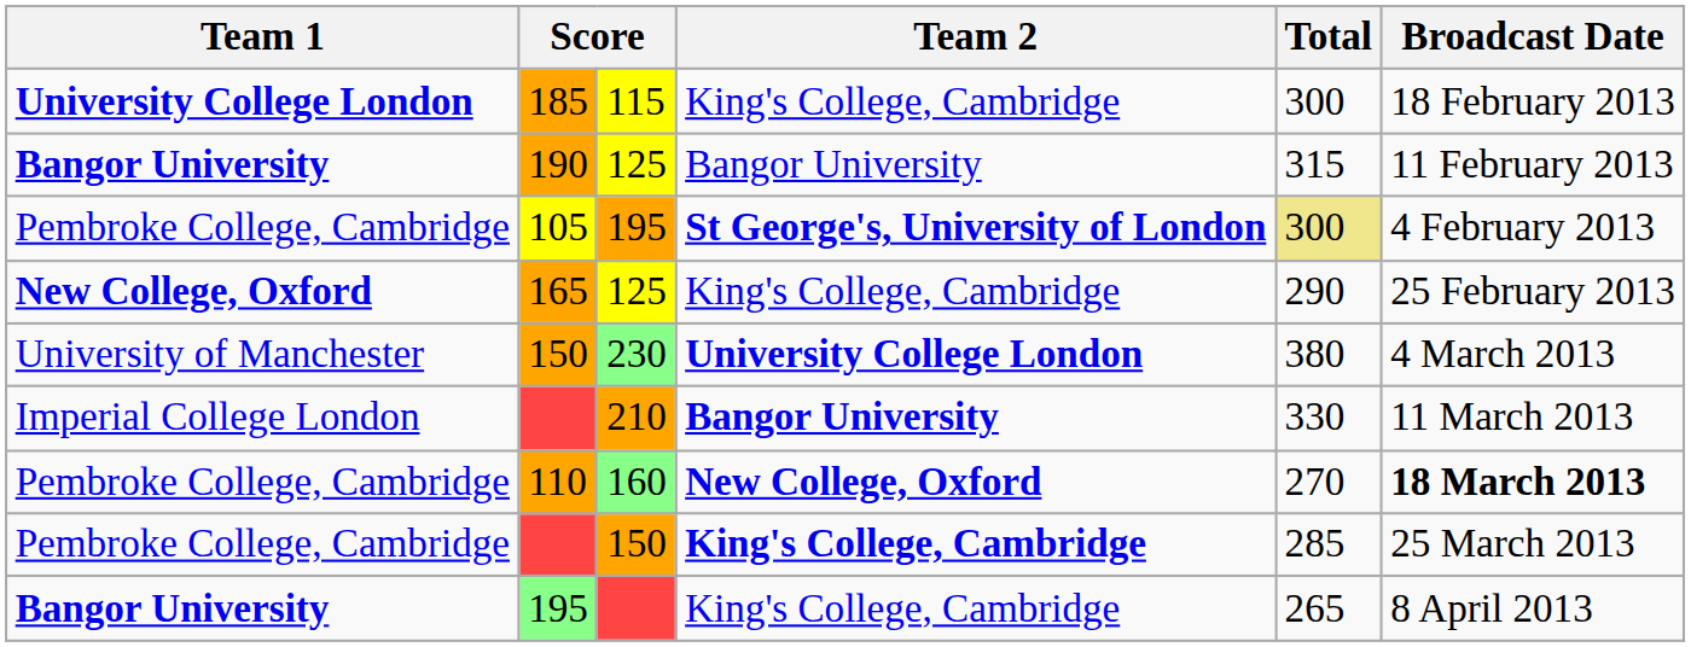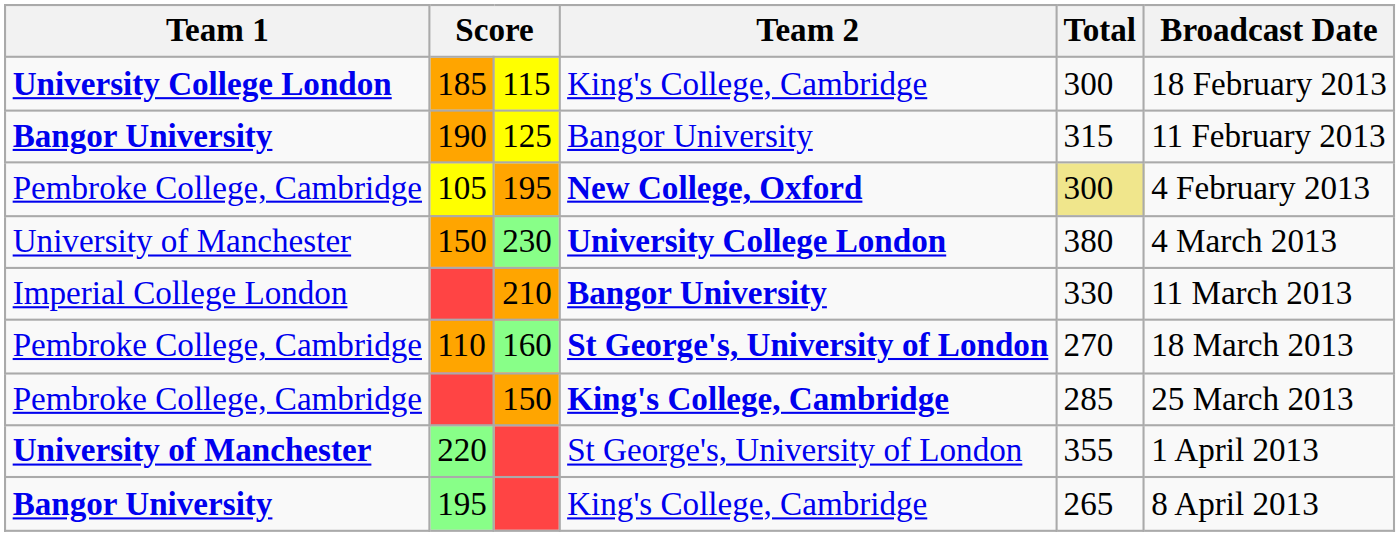 <table class="wikitable" border="1">
 <tr>
 <th>Team 1</th>
 <th colspan=2>Score</th>
 <th>Team 2</th>
 <th>Total</th>
 <th>Broadcast Date</th>
 </tr>
 <tr>
 <td><strong><a href='#'>University College London</a></strong></td>
 <td style="background:orange">185</td>
 <td style="background:yellow">115</td>
 <td><a href='#'>King's College, Cambridge</a></td>
 <td>300</td>
 <td>18 February 2013</td>
 </tr>
 <tr>
 <td><strong><a href='#'>Bangor University</a></strong></td>
 <td style="background:orange">190</td>
 <td style="background:yellow">125</td>
 <td><a href='#'>Bangor University</a></td>
 <td>315</td>
 <td>11 February 2013</td>
 </tr>
 <tr>
 <td><a href='#'>Pembroke College, Cambridge</a></td>
 <td style="background:yellow">105</td>
 <td style="background:orange">195</td>
-<td><strong><a href='#'>St George's, University of London</a></strong></td>
+<td><strong><a href='#'>New College, Oxford</a></strong></td>
 <td style="background: khaki;">300</td>
 <td>4 February 2013</td>
-</tr>
-<tr>
-<td><strong><a href='#'>New College, Oxford</a></strong></td>
-<td style="background:orange">165</td>
-<td style="background:yellow">125</td>
-<td><a href='#'>King's College, Cambridge</a></td>
-<td>290</td>
-<td>25 February 2013</td>
 </tr>
 <tr>
 <td><a href='#'>University of Manchester</a></td>
 <td style="background:orange">150</td>
 <td style="background:#88ff88">230</td>
 <td><strong><a href='#'>University College London</a></strong></td>
 <td>380</td>
 <td>4 March 2013</td>
 </tr>
 <tr>
 <td><a href='#'>Imperial College London</a></td>
 <td style="background:#ff4444"></td>
 <td style="background:orange">210</td>
 <td><strong><a href='#'>Bangor University</a></strong></td>
 <td>330</td>
 <td>11 March 2013</td>
 </tr>
 <tr>
 <td><a href='#'>Pembroke College, Cambridge</a></td>
 <td style="background:orange">110</td>
 <td style="background:#88ff88">160</td>
-<td><strong><a href='#'>New College, Oxford</a></strong></td>
+<td><strong><a href='#'>St George's, University of London</a></strong></td>
 <td>270</td>
-<td><strong>18 March 2013</strong></td>
+<td>18 March 2013</td>
 </tr>
 <tr>
 <td><a href='#'>Pembroke College, Cambridge</a></td>
 <td style="background:#ff4444"></td>
 <td style="background:orange">150</td>
 <td><strong><a href='#'>King's College, Cambridge</a></strong></td>
 <td>285</td>
 <td>25 March 2013</td>
 </tr>
 <tr>
+<td><strong><a href='#'>University of Manchester</a></strong></td>
+<td style="background:#88ff88">220</td>
+<td style="background:#ff4444"></td>
+<td><a href='#'>St George's, University of London</a></td>
+<td>355</td>
+<td>1 April 2013</td>
+</tr>
+<tr>
 <td><strong><a href='#'>Bangor University</a></strong></td>
 <td style="background:#88ff88">195</td>
 <td style="background:#ff4444"></td>
 <td><a href='#'>King's College, Cambridge</a></td>
 <td>265</td>
 <td>8 April 2013</td>
 </tr>
 </table>
